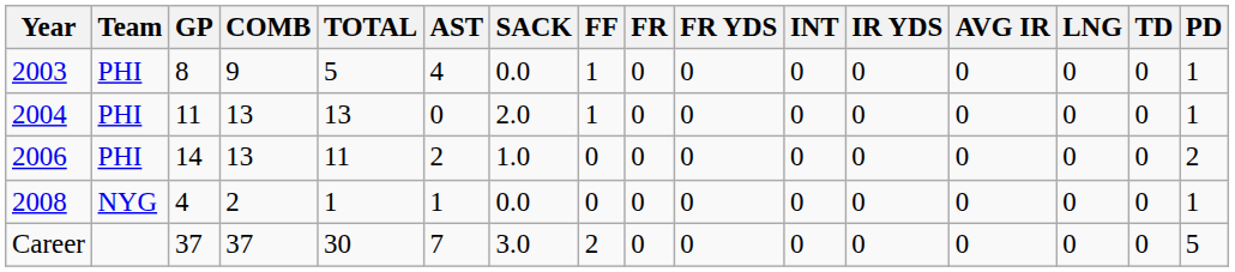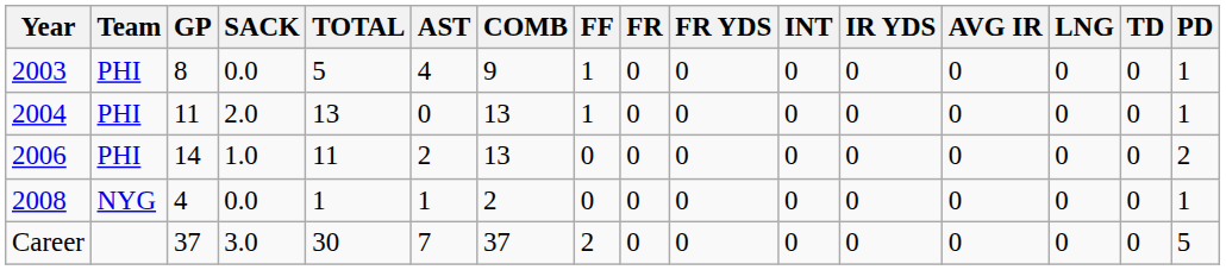 <table class="wikitable">
 <tr>
 <th>Year</th>
 <th>Team</th>
 <th>GP</th>
-<th>COMB</th>
+<th>SACK</th>
 <th>TOTAL</th>
 <th>AST</th>
-<th>SACK</th>
+<th>COMB</th>
 <th>FF</th>
 <th>FR</th>
 <th>FR YDS</th>
 <th>INT</th>
 <th>IR YDS</th>
 <th>AVG IR</th>
 <th>LNG</th>
 <th>TD</th>
 <th>PD</th>
 </tr>
 <tr>
 <td><a href='#'>2003</a></td>
 <td><a href='#'>PHI</a></td>
 <td>8</td>
-<td>9</td>
+<td>0.0</td>
 <td>5</td>
 <td>4</td>
-<td>0.0</td>
+<td>9</td>
 <td>1</td>
 <td>0</td>
 <td>0</td>
 <td>0</td>
 <td>0</td>
 <td>0</td>
 <td>0</td>
 <td>0</td>
 <td>1</td>
 </tr>
 <tr>
 <td><a href='#'>2004</a></td>
 <td><a href='#'>PHI</a></td>
 <td>11</td>
-<td>13</td>
+<td>2.0</td>
 <td>13</td>
 <td>0</td>
-<td>2.0</td>
+<td>13</td>
 <td>1</td>
 <td>0</td>
 <td>0</td>
 <td>0</td>
 <td>0</td>
 <td>0</td>
 <td>0</td>
 <td>0</td>
 <td>1</td>
 </tr>
 <tr>
 <td><a href='#'>2006</a></td>
 <td><a href='#'>PHI</a></td>
 <td>14</td>
-<td>13</td>
+<td>1.0</td>
 <td>11</td>
 <td>2</td>
-<td>1.0</td>
+<td>13</td>
 <td>0</td>
 <td>0</td>
 <td>0</td>
 <td>0</td>
 <td>0</td>
 <td>0</td>
 <td>0</td>
 <td>0</td>
 <td>2</td>
 </tr>
 <tr>
 <td><a href='#'>2008</a></td>
 <td><a href='#'>NYG</a></td>
 <td>4</td>
-<td>2</td>
+<td>0.0</td>
 <td>1</td>
 <td>1</td>
-<td>0.0</td>
+<td>2</td>
 <td>0</td>
 <td>0</td>
 <td>0</td>
 <td>0</td>
 <td>0</td>
 <td>0</td>
 <td>0</td>
 <td>0</td>
 <td>1</td>
 </tr>
 <tr>
 <td>Career</td>
 <td></td>
 <td>37</td>
-<td>37</td>
+<td>3.0</td>
 <td>30</td>
 <td>7</td>
-<td>3.0</td>
+<td>37</td>
 <td>2</td>
 <td>0</td>
 <td>0</td>
 <td>0</td>
 <td>0</td>
 <td>0</td>
 <td>0</td>
 <td>0</td>
 <td>5</td>
 </tr>
 </table>
